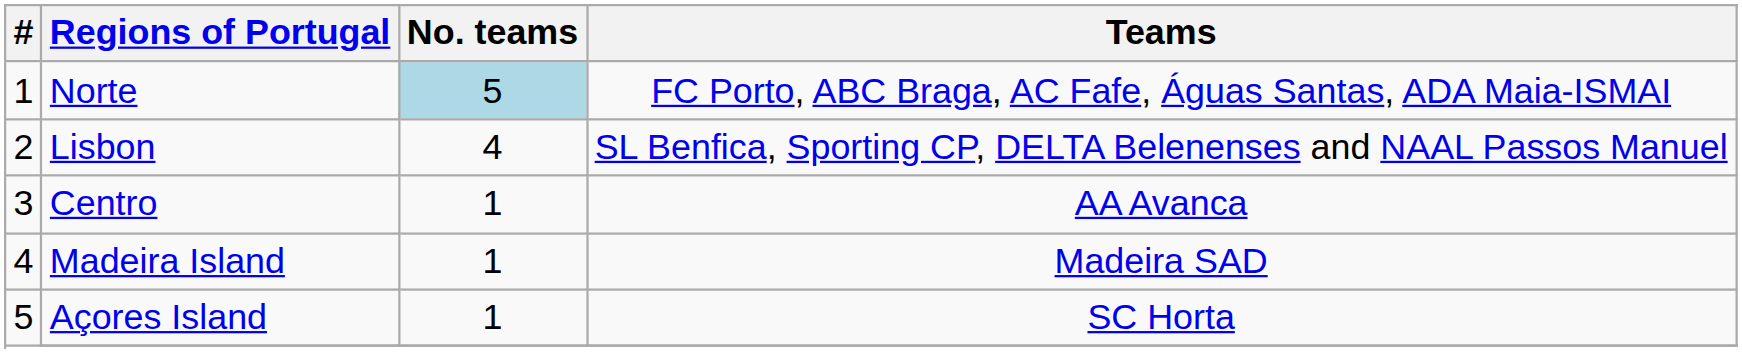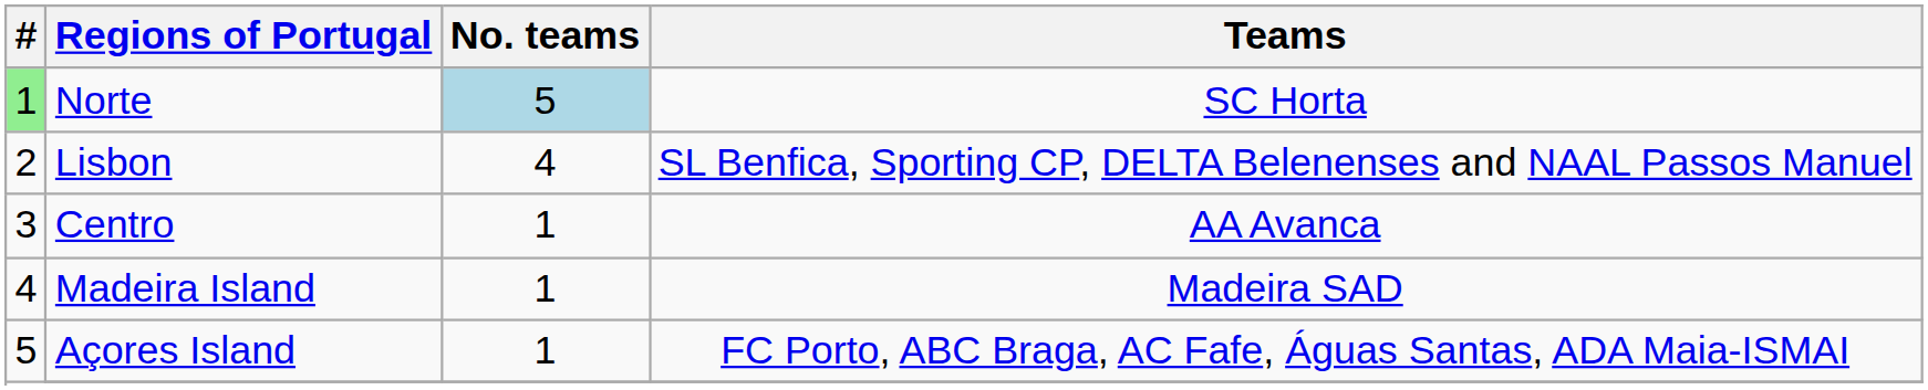 <table class="wikitable">
 <tr>
 <th>#</th>
 <th><a href='#'>Regions of Portugal</a></th>
 <th>No. teams</th>
 <th>Teams</th>
 </tr>
 <tr>
-<td rowspan=1>1</td>
+<td rowspan=1 style="background: lightgreen;">1</td>
 <td><a href='#'>Norte</a></td>
 <td align=center style="background: lightblue;">5</td>
-<td align=center><a href='#'>FC Porto</a>, <a href='#'>ABC Braga</a>, <a href='#'>AC Fafe</a>, <a href='#'>Águas Santas</a>, <a href='#'>ADA Maia-ISMAI</a></td>
+<td align=center><a href='#'>SC Horta</a></td>
 </tr>
 <tr>
 <td rowspan=1>2</td>
 <td><a href='#'>Lisbon</a></td>
 <td align=center>4</td>
 <td align=center><a href='#'>SL Benfica</a>, <a href='#'>Sporting CP</a>, <a href='#'>DELTA Belenenses</a> and <a href='#'>NAAL Passos Manuel</a></td>
 </tr>
 <tr>
 <td rowspan=1>3</td>
 <td><a href='#'>Centro</a></td>
 <td align=center>1</td>
 <td align=center><a href='#'>AA Avanca</a></td>
 </tr>
 <tr>
 <td rowspan=1>4</td>
 <td><a href='#'>Madeira Island</a></td>
 <td align=center>1</td>
 <td align=center><a href='#'>Madeira SAD</a></td>
 </tr>
 <tr>
 <td rowspan=5>5</td>
 <td><a href='#'>Açores Island</a></td>
 <td align=center>1</td>
-<td align=center><a href='#'>SC Horta</a></td>
+<td align=center><a href='#'>FC Porto</a>, <a href='#'>ABC Braga</a>, <a href='#'>AC Fafe</a>, <a href='#'>Águas Santas</a>, <a href='#'>ADA Maia-ISMAI</a></td>
 </tr>
 <tr>
 </tr>
 </table>
